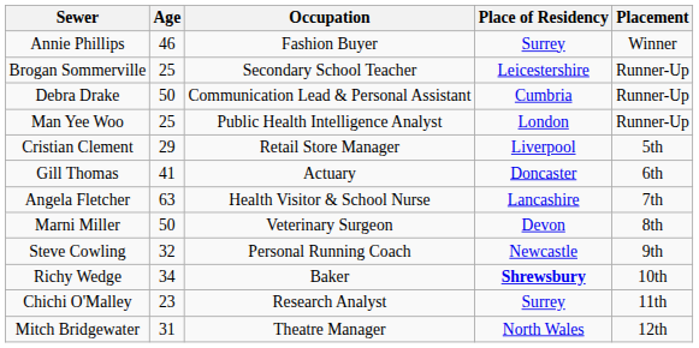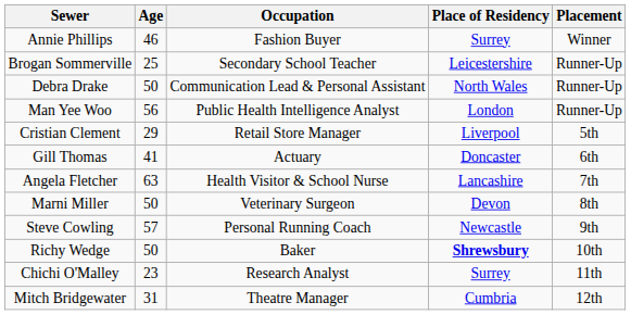 <table class="wikitable sortable" border="2" style="text-align:center">
 <tr>
 <th>Sewer</th>
 <th>Age</th>
 <th>Occupation</th>
 <th>Place of Residency</th>
 <th>Placement</th>
 </tr>
 <tr>
 <td>Annie Phillips</td>
 <td>46</td>
 <td>Fashion Buyer</td>
 <td><a href='#'>Surrey</a></td>
 <td>Winner</td>
 </tr>
 <tr>
 <td>Brogan Sommerville</td>
 <td>25</td>
 <td>Secondary School Teacher</td>
 <td><a href='#'>Leicestershire</a></td>
 <td>Runner-Up</td>
 </tr>
 <tr>
 <td>Debra Drake</td>
 <td>50</td>
 <td>Communication Lead & Personal Assistant</td>
-<td><a href='#'>Cumbria</a></td>
+<td><a href='#'>North Wales</a></td>
 <td>Runner-Up</td>
 </tr>
 <tr>
 <td>Man Yee Woo</td>
-<td>25</td>
+<td>56</td>
 <td>Public Health Intelligence Analyst</td>
 <td><a href='#'>London</a></td>
 <td>Runner-Up</td>
 </tr>
 <tr>
 <td>Cristian Clement</td>
 <td>29</td>
 <td>Retail Store Manager</td>
 <td><a href='#'>Liverpool</a></td>
 <td>5th</td>
 </tr>
 <tr>
 <td>Gill Thomas</td>
 <td>41</td>
 <td>Actuary</td>
 <td><a href='#'>Doncaster</a></td>
 <td>6th</td>
 </tr>
 <tr>
 <td>Angela Fletcher</td>
 <td>63</td>
 <td>Health Visitor & School Nurse</td>
 <td><a href='#'>Lancashire</a></td>
 <td>7th</td>
 </tr>
 <tr>
 <td>Marni Miller</td>
 <td>50</td>
 <td>Veterinary Surgeon</td>
 <td><a href='#'>Devon</a></td>
 <td>8th</td>
 </tr>
 <tr>
 <td>Steve Cowling</td>
-<td>32</td>
+<td>57</td>
 <td>Personal Running Coach</td>
 <td><a href='#'>Newcastle</a></td>
 <td>9th</td>
 </tr>
 <tr>
 <td>Richy Wedge</td>
-<td>34</td>
+<td>50</td>
 <td>Baker</td>
 <td><strong><a href='#'>Shrewsbury</a></strong></td>
 <td>10th</td>
 </tr>
 <tr>
 <td>Chichi O'Malley</td>
 <td>23</td>
 <td>Research Analyst</td>
 <td><a href='#'>Surrey</a></td>
 <td>11th</td>
 </tr>
 <tr>
 <td>Mitch Bridgewater</td>
 <td>31</td>
 <td>Theatre Manager</td>
-<td><a href='#'>North Wales</a></td>
+<td><a href='#'>Cumbria</a></td>
 <td>12th</td>
 </tr>
 </table>
